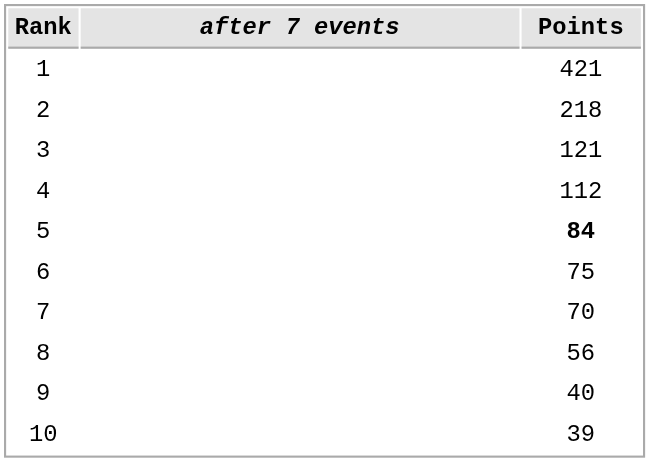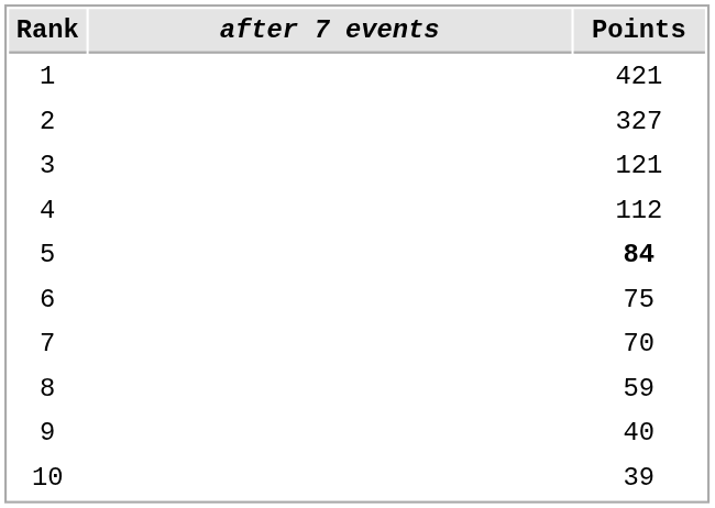 <table cellspacing="1" cellpadding="3" style="border:1px solid #AAAAAA;font-size:86%">
 <tr bgcolor="#E4E4E4">
 <th style="border-bottom:1px solid #AAAAAA" width=10>Rank</th>
 <th style="border-bottom:1px solid #AAAAAA" width=200><em>after 7 events</em></th>
 <th style="border-bottom:1px solid #AAAAAA" width=50>Points</th>
 </tr>
 <tr>
 <td align=center>1</td>
 <td></td>
 <td align=center>421</td>
 </tr>
 <tr>
 <td align=center>2</td>
 <td></td>
-<td align=center>218</td>
+<td align=center>327</td>
 </tr>
 <tr>
 <td align=center>3</td>
 <td></td>
 <td align=center>121</td>
 </tr>
 <tr>
 <td align=center>4</td>
 <td></td>
 <td align=center>112</td>
 </tr>
 <tr>
 <td align=center>5</td>
 <td></td>
 <td align=center><strong>84</strong></td>
 </tr>
 <tr>
 <td align=center>6</td>
 <td></td>
 <td align=center>75</td>
 </tr>
 <tr>
 <td align=center>7</td>
 <td></td>
 <td align=center>70</td>
 </tr>
 <tr>
 <td align=center>8</td>
 <td></td>
-<td align=center>56</td>
+<td align=center>59</td>
 </tr>
 <tr>
 <td align=center>9</td>
 <td></td>
 <td align=center>40</td>
 </tr>
 <tr>
 <td align=center>10</td>
 <td></td>
 <td align=center>39</td>
 </tr>
 </table>
